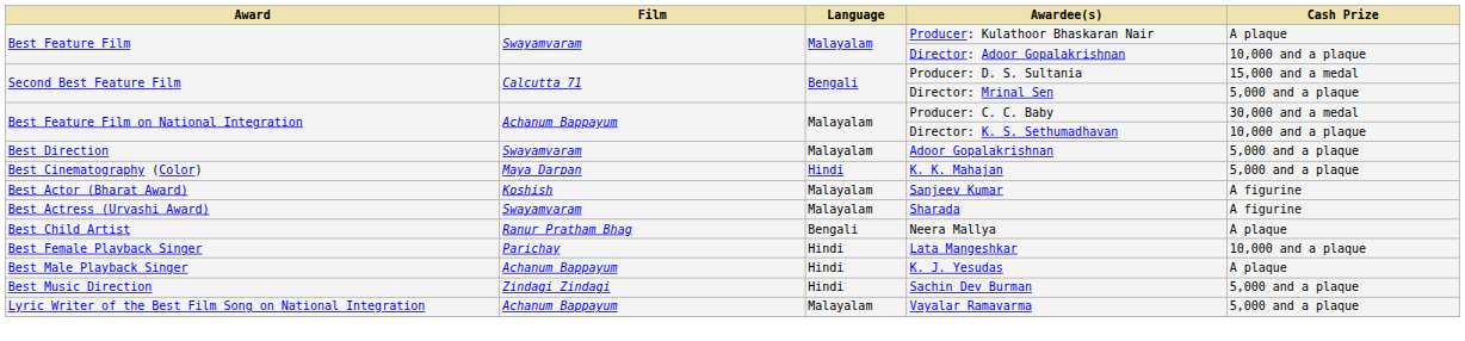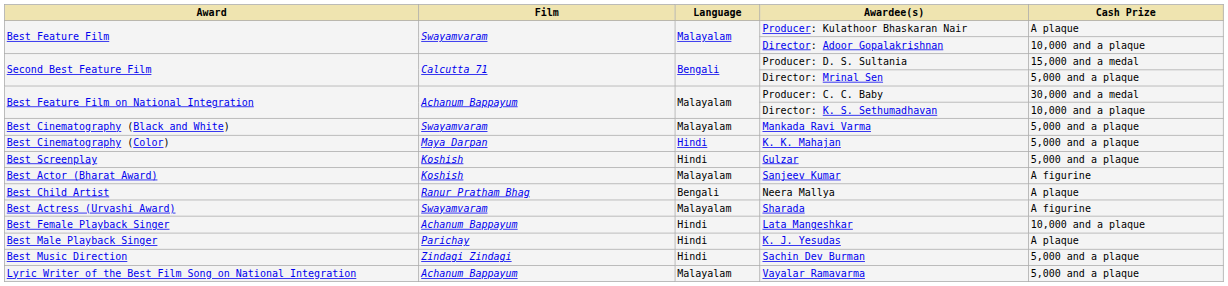 <table class="wikitable sortable" style="width:100%;">
 <tr>
 <th style="background-color:#EFE4B0;width:34%;">Award</th>
 <th style="background-color:#EFE4B0;width:21%;">Film</th>
 <th style="background-color:#EFE4B0;width:7%;">Language</th>
 <th style="background-color:#EFE4B0;width:22%;">Awardee(s)</th>
 <th style="background-color:#EFE4B0;width:16%;">Cash Prize</th>
 </tr>
 <tr style="background-color:#F4F4F4">
 <td rowspan="2"><a href='#'>Best Feature Film</a></td>
 <td rowspan="2"><em><a href='#'>Swayamvaram</a></em></td>
 <td rowspan="2"><a href='#'>Malayalam</a></td>
 <td><a href='#'>Producer</a>: Kulathoor Bhaskaran Nair</td>
 <td>A plaque</td>
 </tr>
 <tr style="background-color:#F4F4F4">
 <td><a href='#'>Director</a>: <a href='#'>Adoor Gopalakrishnan</a></td>
 <td>10,000 and a plaque</td>
 </tr>
 <tr style="background-color:#F4F4F4">
 <td rowspan="2"><a href='#'>Second Best Feature Film</a></td>
 <td rowspan="2"><em><a href='#'>Calcutta 71</a></em></td>
 <td rowspan="2"><a href='#'>Bengali</a></td>
 <td>Producer: D. S. Sultania</td>
 <td>15,000 and a medal</td>
 </tr>
 <tr style="background-color:#F4F4F4">
 <td>Director: <a href='#'>Mrinal Sen</a></td>
 <td>5,000 and a plaque</td>
 </tr>
 <tr style="background-color:#F4F4F4">
 <td rowspan="2"><a href='#'>Best Feature Film on National Integration</a></td>
 <td rowspan="2"><em><a href='#'>Achanum Bappayum</a></em></td>
 <td rowspan="2">Malayalam</td>
 <td>Producer: C. C. Baby</td>
 <td>30,000 and a medal</td>
 </tr>
 <tr style="background-color:#F4F4F4">
 <td>Director: <a href='#'>K. S. Sethumadhavan</a></td>
 <td>10,000 and a plaque</td>
 </tr>
 <tr style="background-color:#F4F4F4">
-<td><a href='#'>Best Direction</a></td>
+<td><a href='#'>Best Cinematography</a> (<a href='#'>Black and White</a>)</td>
 <td><em><a href='#'>Swayamvaram</a></em></td>
 <td>Malayalam</td>
-<td><a href='#'>Adoor Gopalakrishnan</a></td>
-<td> 5,000 and a plaque</td>
+<td><a href='#'>Mankada Ravi Varma</a></td>
+<td>5,000 and a plaque</td>
 </tr>
 <tr style="background-color:#F4F4F4">
 <td><a href='#'>Best Cinematography</a> (<a href='#'>Color</a>)</td>
 <td><em><a href='#'>Maya Darpan</a></em></td>
 <td><a href='#'>Hindi</a></td>
 <td><a href='#'>K. K. Mahajan</a></td>
 <td>5,000 and a plaque</td>
 </tr>
 <tr style="background-color:#F4F4F4">
+<td><a href='#'>Best Screenplay</a></td>
+<td><em><a href='#'>Koshish</a></em></td>
+<td>Hindi</td>
+<td><a href='#'>Gulzar</a></td>
+<td> 5,000 and a plaque</td>
+</tr>
+<tr style="background-color:#F4F4F4">
 <td><a href='#'>Best Actor (Bharat Award)</a></td>
 <td><em><a href='#'>Koshish</a></em></td>
 <td>Malayalam</td>
 <td><a href='#'>Sanjeev Kumar</a></td>
-<td>A figurine</td>
-</tr>
-<tr style="background-color:#F4F4F4">
-<td><a href='#'>Best Actress (Urvashi Award)</a></td>
-<td><em><a href='#'>Swayamvaram</a></em></td>
-<td>Malayalam</td>
-<td><a href='#'>Sharada</a></td>
 <td>A figurine</td>
 </tr>
 <tr style="background-color:#F4F4F4">
 <td><a href='#'>Best Child Artist</a></td>
 <td><em><a href='#'>Ranur Pratham Bhag</a></em></td>
 <td>Bengali</td>
 <td>Neera Mallya</td>
 <td>A plaque</td>
 </tr>
 <tr style="background-color:#F4F4F4">
+<td><a href='#'>Best Actress (Urvashi Award)</a></td>
+<td><em><a href='#'>Swayamvaram</a></em></td>
+<td>Malayalam</td>
+<td><a href='#'>Sharada</a></td>
+<td>A figurine</td>
+</tr>
+<tr style="background-color:#F4F4F4">
 <td><a href='#'>Best Female Playback Singer</a></td>
-<td><em><a href='#'>Parichay</a></em><br></td>
+<td><em><a href='#'>Achanum Bappayum</a></em></td>
 <td>Hindi</td>
 <td><a href='#'>Lata Mangeshkar</a></td>
 <td>10,000 and a plaque</td>
 </tr>
 <tr style="background-color:#F4F4F4">
 <td><a href='#'>Best Male Playback Singer</a></td>
-<td><em><a href='#'>Achanum Bappayum</a></em></td>
+<td><em><a href='#'>Parichay</a></em><br></td>
 <td>Hindi</td>
 <td><a href='#'>K. J. Yesudas</a></td>
 <td>A plaque</td>
 </tr>
 <tr style="background-color:#F4F4F4">
 <td><a href='#'>Best Music Direction</a></td>
 <td><em><a href='#'>Zindagi Zindagi</a></em></td>
 <td>Hindi</td>
 <td><a href='#'>Sachin Dev Burman</a></td>
 <td> 5,000 and a plaque</td>
 </tr>
 <tr style="background-color:#F4F4F4">
 <td><a href='#'>Lyric Writer of the Best Film Song on National Integration</a></td>
 <td><em><a href='#'>Achanum Bappayum</a></em></td>
 <td>Malayalam</td>
 <td><a href='#'>Vayalar Ramavarma</a></td>
 <td> 5,000 and a plaque</td>
 </tr>
 </table>
